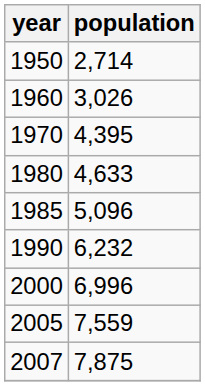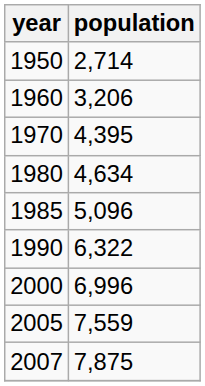 <table class="wikitable floatright">
 <tr>
 <th>year</th>
 <th>population </th>
 </tr>
 <tr>
 <td>1950</td>
 <td>2,714</td>
 </tr>
 <tr>
 <td>1960</td>
-<td>3,026</td>
+<td>3,206</td>
 </tr>
 <tr>
 <td>1970</td>
 <td>4,395</td>
 </tr>
 <tr>
 <td>1980</td>
-<td>4,633</td>
+<td>4,634</td>
 </tr>
 <tr>
 <td>1985</td>
 <td>5,096</td>
 </tr>
 <tr>
 <td>1990</td>
-<td>6,232</td>
+<td>6,322</td>
 </tr>
 <tr>
 <td>2000</td>
 <td>6,996</td>
 </tr>
 <tr>
 <td>2005</td>
 <td>7,559</td>
 </tr>
 <tr>
 <td>2007</td>
 <td>7,875</td>
 </tr>
 <tr>
 </tr>
 </table>
